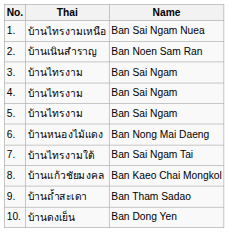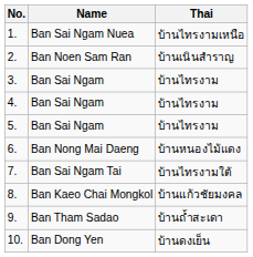 <table class="wikitable sortable">
 <tr>
 <th>No.</th>
+<th>Name</th>
 <th>Thai</th>
-<th>Name</th>
 </tr>
 <tr>
 <td>1.</td>
+<td>Ban Sai Ngam Nuea</td>
 <td>บ้านไทรงามเหนือ</td>
-<td>Ban Sai Ngam Nuea</td>
 </tr>
 <tr>
 <td>2.</td>
+<td>Ban Noen Sam Ran</td>
 <td>บ้านเนินสำราญ</td>
-<td>Ban Noen Sam Ran</td>
 </tr>
 <tr>
 <td>3.</td>
+<td>Ban Sai Ngam</td>
 <td>บ้านไทรงาม</td>
-<td>Ban Sai Ngam</td>
 </tr>
 <tr>
 <td>4.</td>
+<td>Ban Sai Ngam</td>
 <td>บ้านไทรงาม</td>
-<td>Ban Sai Ngam</td>
 </tr>
 <tr>
 <td>5.</td>
+<td>Ban Sai Ngam</td>
 <td>บ้านไทรงาม</td>
-<td>Ban Sai Ngam</td>
 </tr>
 <tr>
 <td>6.</td>
+<td>Ban Nong Mai Daeng</td>
 <td>บ้านหนองไม้แดง</td>
-<td>Ban Nong Mai Daeng</td>
 </tr>
 <tr>
 <td>7.</td>
+<td>Ban Sai Ngam Tai</td>
 <td>บ้านไทรงามใต้</td>
-<td>Ban Sai Ngam Tai</td>
 </tr>
 <tr>
 <td>8.</td>
+<td>Ban Kaeo Chai Mongkol</td>
 <td>บ้านแก้วชัยมงคล</td>
-<td>Ban Kaeo Chai Mongkol</td>
 </tr>
 <tr>
 <td>9.</td>
+<td>Ban Tham Sadao</td>
 <td>บ้านถ้ำสะเดา</td>
-<td>Ban Tham Sadao</td>
 </tr>
 <tr>
 <td>10.</td>
+<td>Ban Dong Yen</td>
 <td>บ้านดงเย็น</td>
-<td>Ban Dong Yen</td>
 </tr>
 </table>
